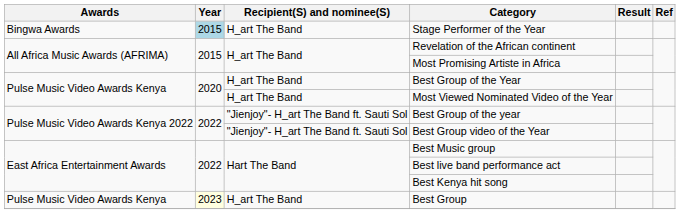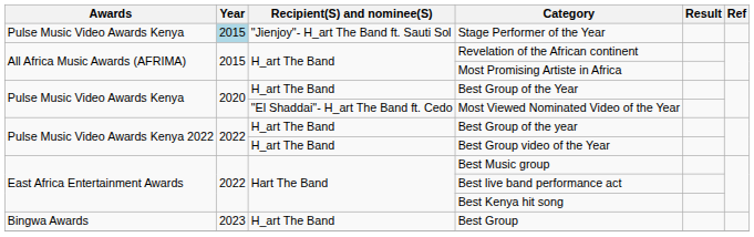 <table class="wikitable sortable">
 <tr>
 <th>Awards</th>
 <th>Year</th>
 <th>Recipient(S) and nominee(S)</th>
 <th>Category</th>
 <th>Result</th>
 <th>Ref</th>
 </tr>
 <tr>
-<td>Bingwa Awards</td>
+<td>Pulse Music Video Awards Kenya</td>
 <td style="background: lightblue;">2015</td>
-<td>H_art The Band</td>
+<td>"Jienjoy"- H_art The Band ft. Sauti Sol</td>
 <td>Stage Performer of the Year</td>
 <td></td>
 <td></td>
 </tr>
 <tr>
 <td rowspan="2">All Africa Music Awards (AFRIMA)</td>
 <td rowspan="2">2015</td>
 <td rowspan="2">H_art The Band</td>
 <td>Revelation of the African continent</td>
 <td></td>
 <td rowspan="2"></td>
 </tr>
 <tr>
 <td>Most Promising Artiste in Africa</td>
 <td></td>
 </tr>
 <tr>
 <td rowspan="2">Pulse Music Video Awards Kenya</td>
 <td rowspan="2">2020</td>
 <td>H_art The Band</td>
 <td>Best Group of the Year</td>
 <td></td>
 <td rowspan="2"></td>
 </tr>
 <tr>
-<td>H_art The Band</td>
+<td>"El Shaddai"- H_art The Band ft.  Cedo</td>
 <td>Most Viewed Nominated Video of the Year</td>
 <td></td>
 </tr>
 <tr>
 <td rowspan="2">Pulse Music Video Awards Kenya 2022</td>
 <td rowspan="2">2022</td>
-<td>"Jienjoy"- H_art The Band ft. Sauti Sol</td>
+<td>H_art The Band</td>
 <td>Best Group of the year</td>
 <td></td>
 <td rowspan="2"></td>
 </tr>
 <tr>
-<td>"Jienjoy"- H_art The Band ft. Sauti Sol</td>
+<td>H_art The Band</td>
 <td>Best Group video of the Year</td>
 <td></td>
 </tr>
 <tr>
 <td rowspan="3">East Africa Entertainment Awards</td>
 <td rowspan="3">2022</td>
 <td rowspan="3">Hart The Band</td>
 <td>Best Music group</td>
 <td></td>
 <td rowspan="3"></td>
 </tr>
 <tr>
 <td>Best live band performance act</td>
 <td></td>
 </tr>
 <tr>
 <td>Best Kenya hit song</td>
 <td></td>
 </tr>
 <tr>
-<td>Pulse Music Video Awards Kenya</td>
-<td style="background: lightyellow;">2023</td>
+<td>Bingwa Awards</td>
+<td>2023</td>
 <td>H_art The Band</td>
 <td>Best Group</td>
 <td></td>
 <td></td>
 </tr>
 <tr>
 </tr>
 </table>
